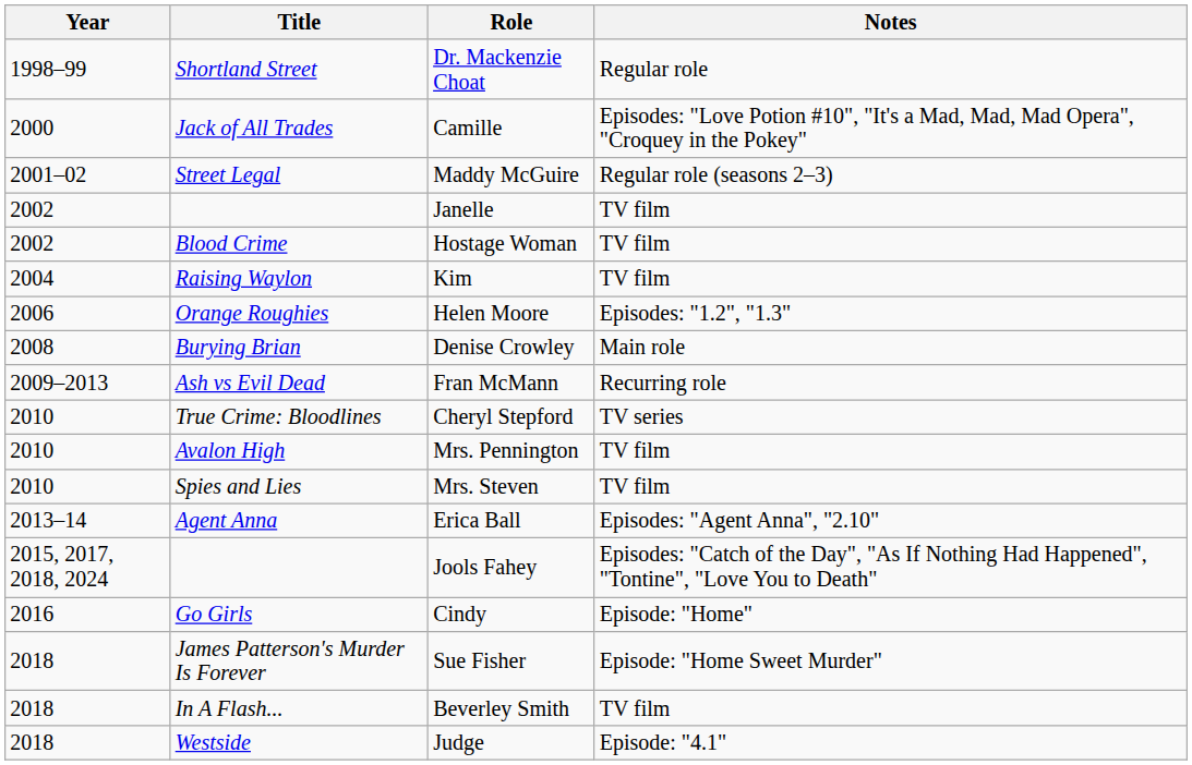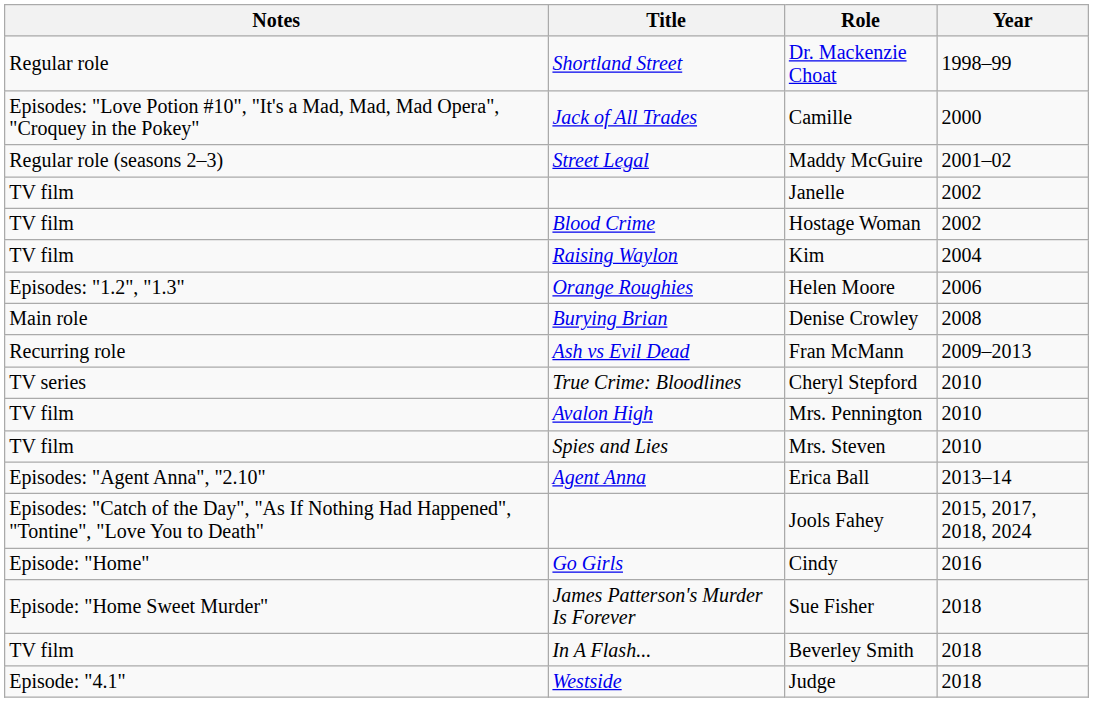 <table class="wikitable sortable">
 <tr>
-<th>Year</th>
+<th class="unsortable">Notes</th>
 <th>Title</th>
 <th>Role</th>
-<th class="unsortable">Notes</th>
+<th>Year</th>
 </tr>
 <tr>
-<td>1998–99</td>
+<td>Regular role</td>
 <td><em><a href='#'>Shortland Street</a></em></td>
 <td><a href='#'>Dr. Mackenzie Choat</a></td>
-<td>Regular role</td>
+<td>1998–99</td>
 </tr>
 <tr>
-<td>2000</td>
+<td>Episodes: "Love Potion #10", "It's a Mad, Mad, Mad Opera", "Croquey in the Pokey"</td>
 <td><em><a href='#'>Jack of All Trades</a></em></td>
 <td>Camille</td>
-<td>Episodes: "Love Potion #10", "It's a Mad, Mad, Mad Opera", "Croquey in the Pokey"</td>
+<td>2000</td>
 </tr>
 <tr>
-<td>2001–02</td>
+<td>Regular role (seasons 2–3)</td>
 <td><em><a href='#'>Street Legal</a></em></td>
 <td>Maddy McGuire</td>
-<td>Regular role (seasons 2–3)</td>
+<td>2001–02</td>
 </tr>
 <tr>
-<td>2002</td>
+<td>TV film</td>
 <td><em></em></td>
 <td>Janelle</td>
-<td>TV film</td>
+<td>2002</td>
 </tr>
 <tr>
-<td>2002</td>
+<td>TV film</td>
 <td><em><a href='#'>Blood Crime</a></em></td>
 <td>Hostage Woman</td>
-<td>TV film</td>
+<td>2002</td>
 </tr>
 <tr>
-<td>2004</td>
+<td>TV film</td>
 <td><em><a href='#'>Raising Waylon</a></em></td>
 <td>Kim</td>
-<td>TV film</td>
+<td>2004</td>
 </tr>
 <tr>
-<td>2006</td>
+<td>Episodes: "1.2", "1.3"</td>
 <td><em><a href='#'>Orange Roughies</a></em></td>
 <td>Helen Moore</td>
-<td>Episodes: "1.2", "1.3"</td>
+<td>2006</td>
 </tr>
 <tr>
-<td>2008</td>
+<td>Main role</td>
 <td><em><a href='#'>Burying Brian</a></em></td>
 <td>Denise Crowley</td>
-<td>Main role</td>
+<td>2008</td>
 </tr>
 <tr>
-<td>2009–2013</td>
+<td>Recurring role</td>
 <td><em><a href='#'>Ash vs Evil Dead</a></em></td>
 <td>Fran McMann</td>
-<td>Recurring role</td>
+<td>2009–2013</td>
 </tr>
 <tr>
-<td>2010</td>
+<td>TV series</td>
 <td><em>True Crime: Bloodlines</em></td>
 <td>Cheryl Stepford</td>
-<td>TV series</td>
+<td>2010</td>
 </tr>
 <tr>
-<td>2010</td>
+<td>TV film</td>
 <td><em><a href='#'>Avalon High</a></em></td>
 <td>Mrs. Pennington</td>
-<td>TV film</td>
+<td>2010</td>
 </tr>
 <tr>
-<td>2010</td>
+<td>TV film</td>
 <td><em>Spies and Lies</em></td>
 <td>Mrs. Steven</td>
-<td>TV film</td>
+<td>2010</td>
 </tr>
 <tr>
-<td>2013–14</td>
+<td>Episodes: "Agent Anna", "2.10"</td>
 <td><em><a href='#'>Agent Anna</a></em></td>
 <td>Erica Ball</td>
-<td>Episodes: "Agent Anna", "2.10"</td>
+<td>2013–14</td>
 </tr>
 <tr>
-<td>2015, 2017, 2018, 2024</td>
+<td>Episodes: "Catch of the Day", "As If Nothing Had Happened", "Tontine", "Love You to Death"</td>
 <td><em></em></td>
 <td>Jools Fahey</td>
-<td>Episodes: "Catch of the Day", "As If Nothing Had Happened", "Tontine", "Love You to Death"</td>
+<td>2015, 2017, 2018, 2024</td>
 </tr>
 <tr>
-<td>2016</td>
+<td>Episode: "Home"</td>
 <td><em><a href='#'>Go Girls</a></em></td>
 <td>Cindy</td>
-<td>Episode: "Home"</td>
+<td>2016</td>
 </tr>
 <tr>
-<td>2018</td>
+<td>Episode: "Home Sweet Murder"</td>
 <td><em>James Patterson's Murder Is Forever</em></td>
 <td>Sue Fisher</td>
-<td>Episode: "Home Sweet Murder"</td>
+<td>2018</td>
 </tr>
 <tr>
-<td>2018</td>
+<td>TV film</td>
 <td><em>In A Flash...</em></td>
 <td>Beverley Smith</td>
-<td>TV film</td>
+<td>2018</td>
 </tr>
 <tr>
-<td>2018</td>
+<td>Episode: "4.1"</td>
 <td><em><a href='#'>Westside</a></em></td>
 <td>Judge</td>
-<td>Episode: "4.1"</td>
+<td>2018</td>
 </tr>
 </table>
